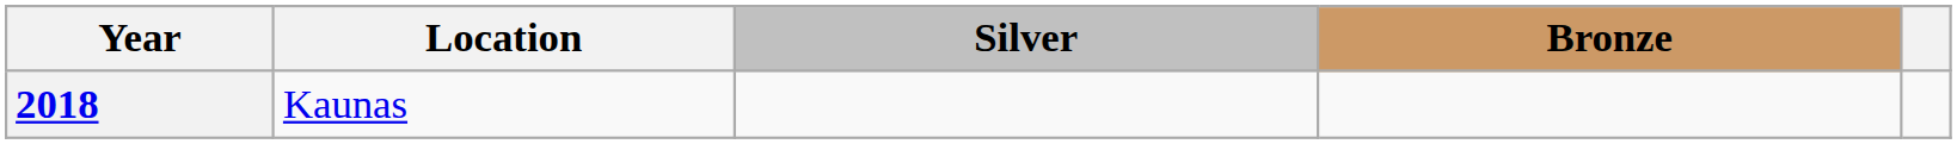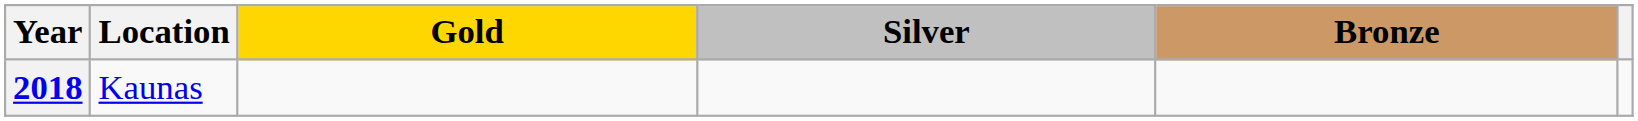 <table class="wikitable unsortable" style="text-align:left; width:85%">
 <tr>
 <th scope="col" style="text-align:center">Year</th>
 <th scope="col" style="text-align:center">Location</th>
+<td scope="col" style="text-align:center; width:30%; background:gold"><strong>Gold</strong></td>
 <td scope="col" style="text-align:center; width:30%; background:silver"><strong>Silver</strong></td>
 <td scope="col" style="text-align:center; width:30%; background:#c96"><strong>Bronze</strong></td>
 <th scope="col" style="text-align:center"></th>
 </tr>
 <tr>
 <th scope="row" style="text-align:left"><a href='#'>2018</a></th>
 <td><a href='#'>Kaunas</a></td>
 <td></td>
 <td></td>
 <td></td>
+<td></td>
 </tr>
 </table>
